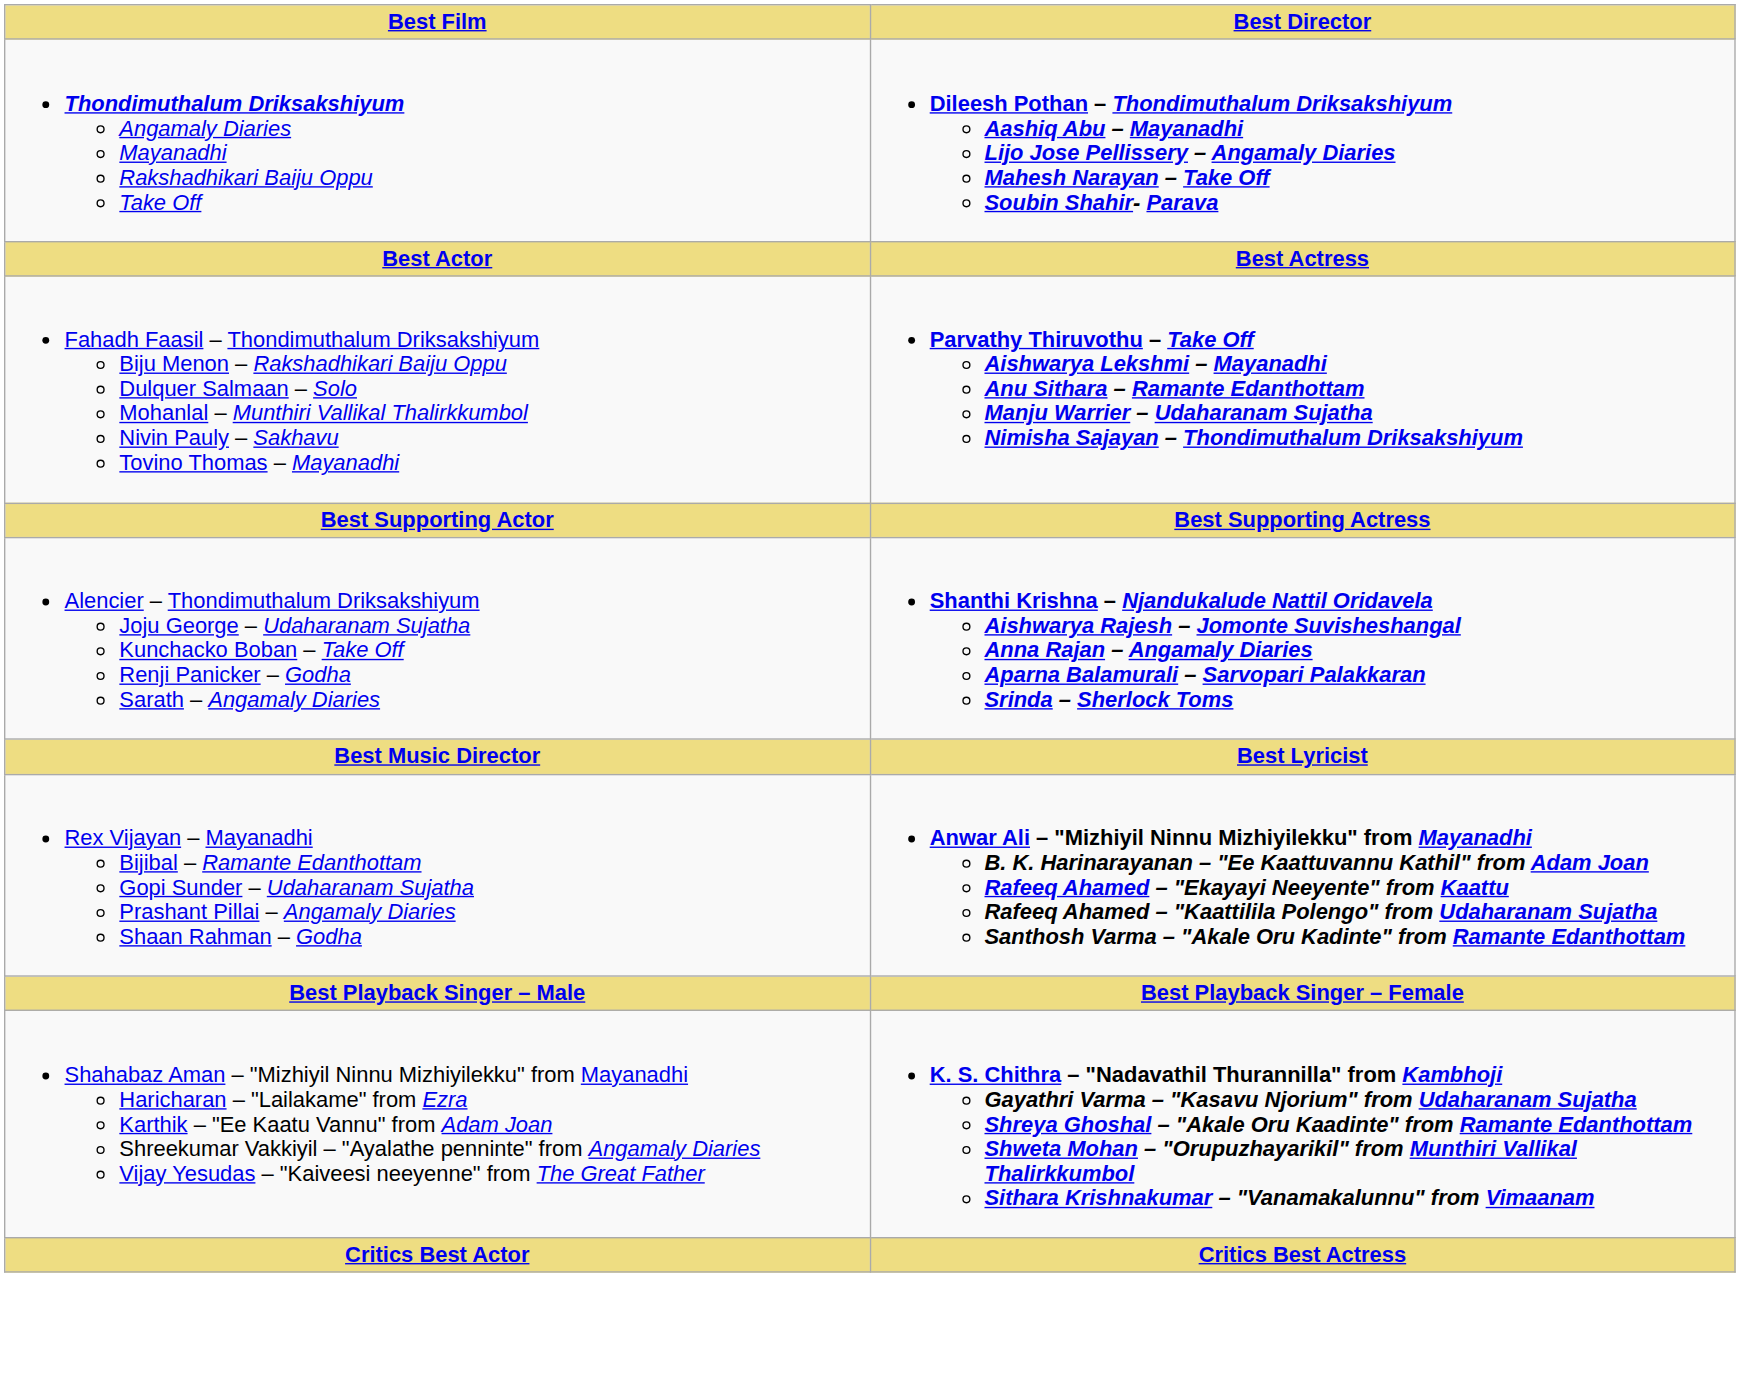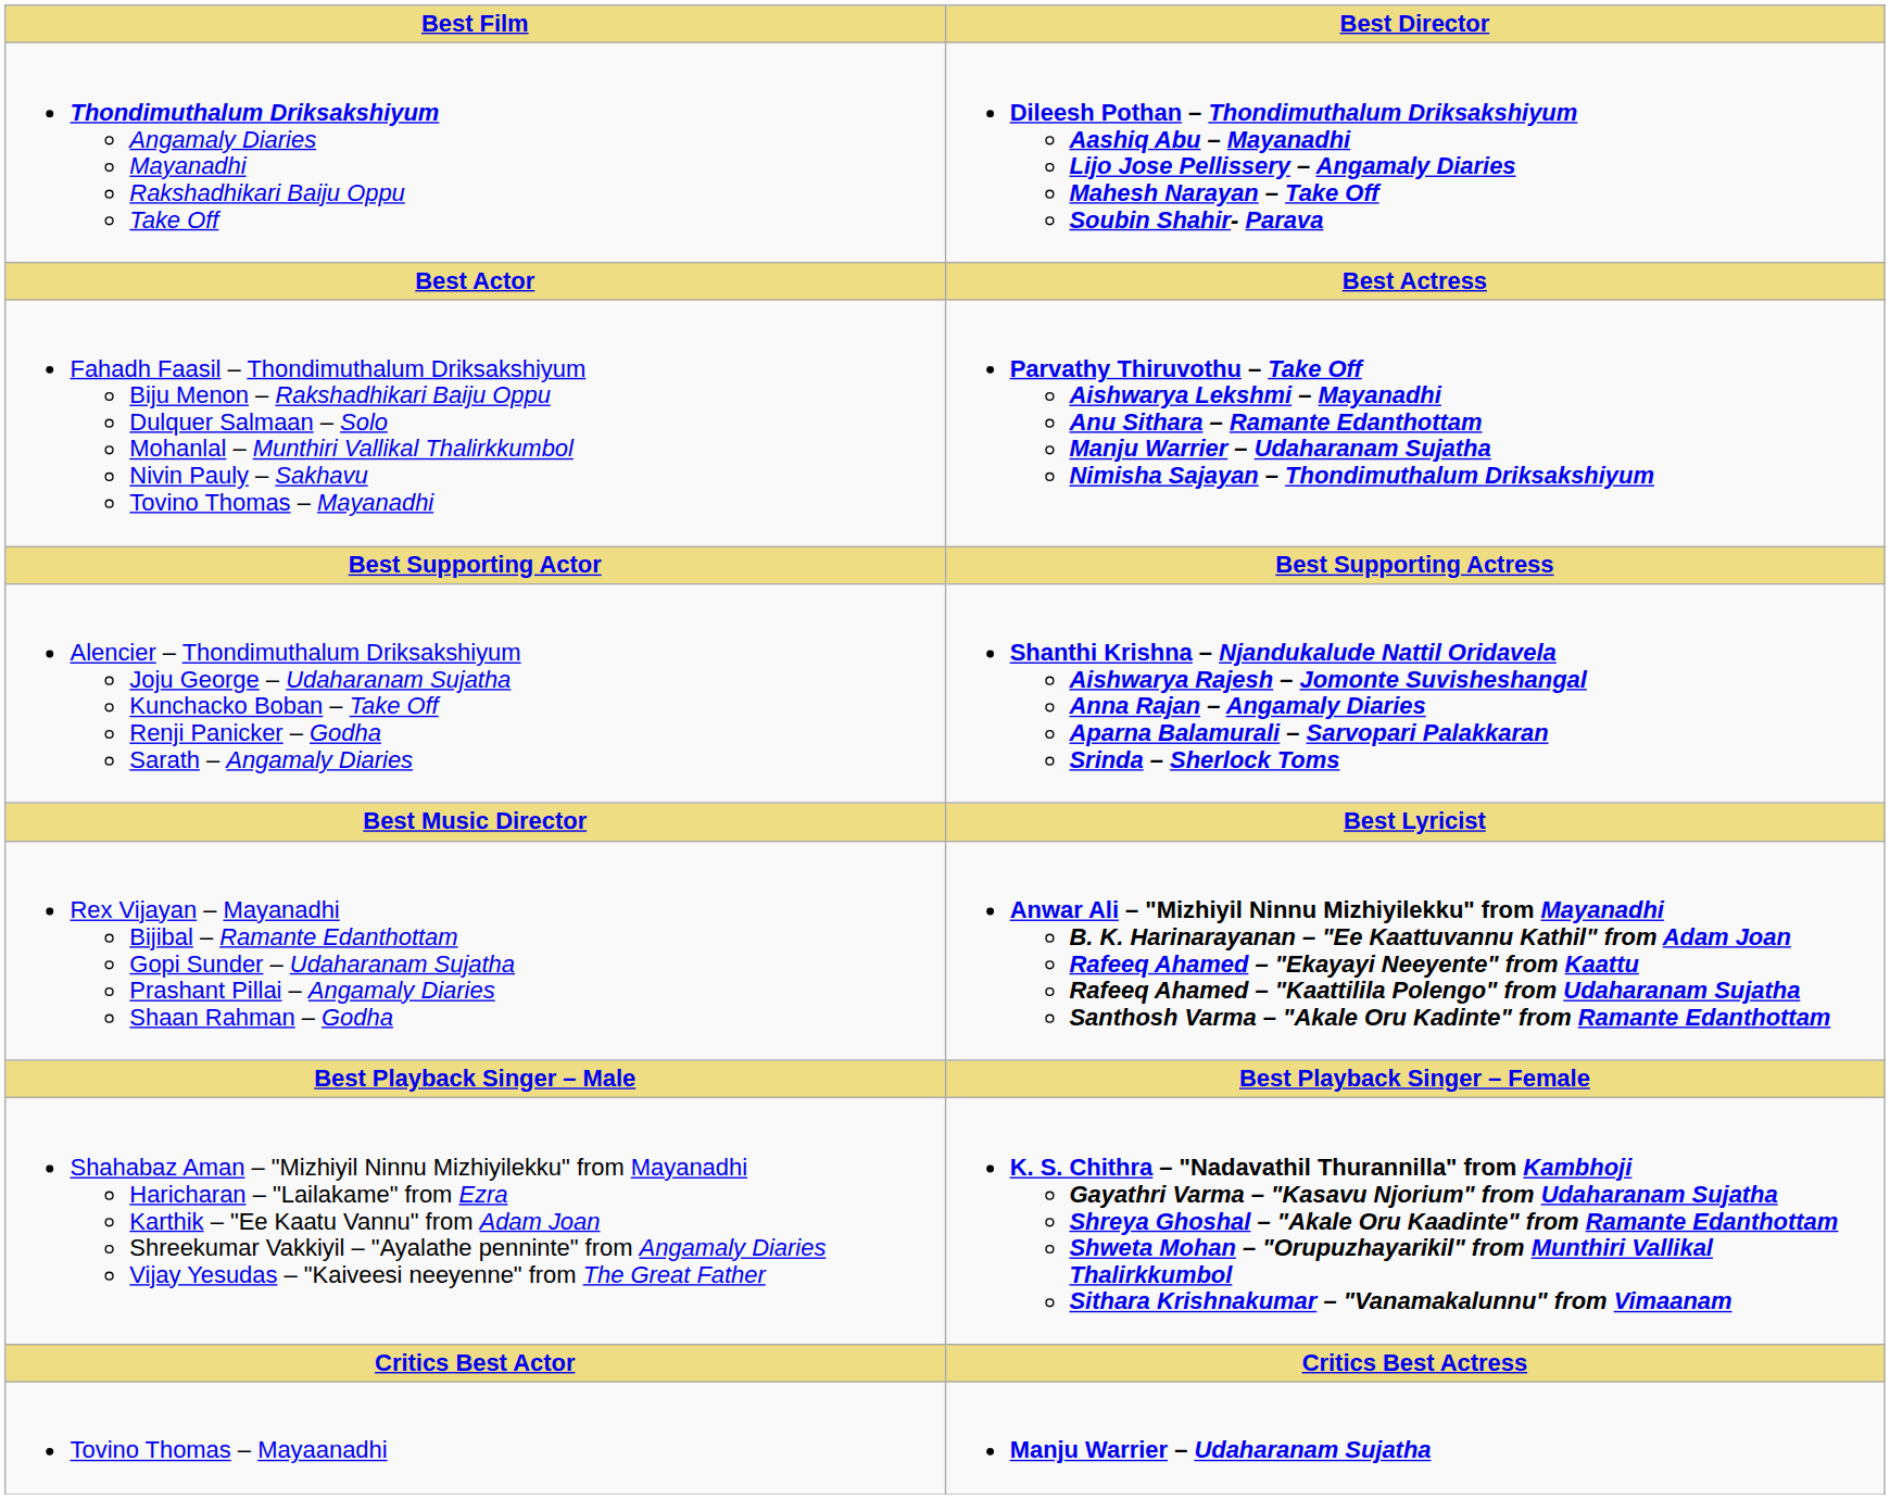 <table class="wikitable" width=100% |>
 <tr>
 <th ! style="background:#eedd82; text-align:center; width:50%;"><a href='#'>Best Film</a></th>
 <th ! style="background:#eedd82; text-align:center; width:50%;"><a href='#'>Best Director</a></th>
 </tr>
 <tr>
 <td valign="top"><br><ul><li><strong><em><a href='#'>Thondimuthalum Driksakshiyum</a></em></strong><ul><li><em><a href='#'>Angamaly Diaries</a></em></li><li><em><a href='#'>Mayanadhi</a></em></li><li><em><a href='#'>Rakshadhikari Baiju Oppu</a></em></li><li><em><a href='#'>Take Off</a></em></li></ul></li></ul></td>
 <td valign="top"><br><ul><li><strong><a href='#'>Dileesh Pothan</a> – <em><a href='#'>Thondimuthalum Driksakshiyum</a><strong><em><ul><li><a href='#'>Aashiq Abu</a> – </em><a href='#'>Mayanadhi</a><em></li><li><a href='#'>Lijo Jose Pellissery</a> – </em><a href='#'>Angamaly Diaries</a><em></li><li><a href='#'>Mahesh Narayan</a> – </em><a href='#'>Take Off</a><em></li><li><a href='#'>Soubin Shahir</a>- </em><a href='#'>Parava</a><em></li></ul></li></ul></td>
 </tr>
 <tr>
 <th ! style="background:#eedd82; text-align:center;"><a href='#'>Best Actor</a></th>
 <th ! style="background:#eedd82; text-align:center;"><a href='#'>Best Actress</a></th>
 </tr>
 <tr>
 <td valign="top"><br><ul><li></strong><a href='#'>Fahadh Faasil</a> – </em><a href='#'>Thondimuthalum Driksakshiyum</a></em></strong><ul><li><a href='#'>Biju Menon</a> – <em><a href='#'>Rakshadhikari Baiju Oppu</a></em></li><li><a href='#'>Dulquer Salmaan</a> – <em><a href='#'>Solo</a></em></li><li><a href='#'>Mohanlal</a> – <em><a href='#'>Munthiri Vallikal Thalirkkumbol</a></em></li><li><a href='#'>Nivin Pauly</a> – <em><a href='#'>Sakhavu</a></em></li><li><a href='#'>Tovino Thomas</a> – <em><a href='#'>Mayanadhi</a></em></li></ul></li></ul></td>
 <td valign="top"><br><ul><li><strong><a href='#'>Parvathy Thiruvothu</a> – <em><a href='#'>Take Off</a><strong><em><ul><li><a href='#'>Aishwarya Lekshmi</a> – </em><a href='#'>Mayanadhi</a><em></li><li><a href='#'>Anu Sithara</a> – </em><a href='#'>Ramante Edanthottam</a><em></li><li><a href='#'>Manju Warrier</a> – </em><a href='#'>Udaharanam Sujatha</a><em></li><li><a href='#'>Nimisha Sajayan</a> – </em><a href='#'>Thondimuthalum Driksakshiyum</a><em></li></ul></li></ul></td>
 </tr>
 <tr>
 <th ! style="background:#eedd82; text-align:center;"><a href='#'>Best Supporting Actor</a></th>
 <th ! style="background:#eedd82; text-align:center;"><a href='#'>Best Supporting Actress</a></th>
 </tr>
 <tr>
 <td valign="top"><br><ul><li></strong><a href='#'>Alencier</a> – </em><a href='#'>Thondimuthalum Driksakshiyum</a></em></strong><ul><li><a href='#'>Joju George</a> – <em><a href='#'>Udaharanam Sujatha</a></em></li><li><a href='#'>Kunchacko Boban</a> – <em><a href='#'>Take Off</a></em></li><li><a href='#'>Renji Panicker</a> – <em><a href='#'>Godha</a></em></li><li><a href='#'>Sarath</a> – <em><a href='#'>Angamaly Diaries</a></em></li></ul></li></ul></td>
 <td valign="top"><br><ul><li><strong><a href='#'>Shanthi Krishna</a> – <em><a href='#'>Njandukalude Nattil Oridavela</a><strong><em><ul><li><a href='#'>Aishwarya Rajesh</a> – </em><a href='#'>Jomonte Suvisheshangal</a><em></li><li><a href='#'>Anna Rajan</a>  – </em><a href='#'>Angamaly Diaries</a><em></li><li><a href='#'>Aparna Balamurali</a> – </em><a href='#'>Sarvopari Palakkaran</a><em></li><li><a href='#'>Srinda</a> – </em><a href='#'>Sherlock Toms</a><em></li></ul></li></ul></td>
 </tr>
 <tr>
 <th ! style="background:#eedd82; text-align:center;"><a href='#'>Best Music Director</a></th>
 <th ! style="background:#eedd82; text-align:center;"><a href='#'>Best Lyricist</a></th>
 </tr>
 <tr>
 <td valign="top"><br><ul><li></strong><a href='#'>Rex Vijayan</a> – </em><a href='#'>Mayanadhi</a></em></strong><ul><li><a href='#'>Bijibal</a> – <em><a href='#'>Ramante Edanthottam</a></em></li><li><a href='#'>Gopi Sunder</a> – <em><a href='#'>Udaharanam Sujatha</a></em></li><li><a href='#'>Prashant Pillai</a> – <em><a href='#'>Angamaly Diaries</a></em></li><li><a href='#'>Shaan Rahman</a> – <em><a href='#'>Godha</a></em></li></ul></li></ul></td>
 <td valign="top"><br><ul><li><strong><a href='#'>Anwar Ali</a> – "Mizhiyil Ninnu Mizhiyilekku" from <em><a href='#'>Mayanadhi</a><strong><em><ul><li>B. K. Harinarayanan – "Ee Kaattuvannu Kathil" from </em><a href='#'>Adam Joan</a><em></li><li><a href='#'>Rafeeq Ahamed</a> – "Ekayayi Neeyente" from </em><a href='#'>Kaattu</a><em></li><li>Rafeeq Ahamed – "Kaattilila Polengo" from </em><a href='#'>Udaharanam Sujatha</a><em></li><li>Santhosh Varma – "Akale Oru Kadinte" from </em><a href='#'>Ramante Edanthottam</a><em></li></ul></li></ul></td>
 </tr>
 <tr>
 <th ! style="background:#eedd82; text-align:center;"><a href='#'>Best Playback Singer – Male</a></th>
 <th ! style="background:#eedd82; text-align:center;"><a href='#'>Best Playback Singer – Female</a></th>
 </tr>
 <tr>
 <td valign="top"><br><ul><li></strong><a href='#'>Shahabaz Aman</a> – "Mizhiyil Ninnu Mizhiyilekku" from </em><a href='#'>Mayanadhi</a></em></strong><ul><li><a href='#'>Haricharan</a> – "Lailakame" from <em><a href='#'>Ezra</a></em></li><li><a href='#'>Karthik</a> – "Ee Kaatu Vannu" from <em><a href='#'>Adam Joan</a></em></li><li>Shreekumar Vakkiyil – "Ayalathe penninte" from <em><a href='#'>Angamaly Diaries</a></em></li><li><a href='#'>Vijay Yesudas</a> – "Kaiveesi neeyenne" from <em><a href='#'>The Great Father</a></em></li></ul></li></ul></td>
 <td valign="top"><br><ul><li><strong><a href='#'>K. S. Chithra</a> – "Nadavathil Thurannilla" from <em><a href='#'>Kambhoji</a><strong><em><ul><li>Gayathri Varma – "Kasavu Njorium" from </em><a href='#'>Udaharanam Sujatha</a><em></li><li><a href='#'>Shreya Ghoshal</a> – "Akale Oru Kaadinte" from </em><a href='#'>Ramante Edanthottam</a><em></li><li><a href='#'>Shweta Mohan</a> – "Orupuzhayarikil" from </em><a href='#'>Munthiri Vallikal Thalirkkumbol</a><em></li><li><a href='#'>Sithara Krishnakumar</a> – "Vanamakalunnu" from </em><a href='#'>Vimaanam</a><em></li></ul></li></ul></td>
 </tr>
 <tr>
 <th ! style="background:#eedd82; text-align:center;"><a href='#'>Critics Best Actor</a></th>
 <th ! style="background:#eedd82; text-align:center;"><a href='#'></strong>Critics Best Actress<strong></a></th>
 </tr>
+<tr>
+<td><br><ul><li></strong><a href='#'>Tovino Thomas</a> – </em><a href='#'>Mayaanadhi</a></em></strong></li></ul></td>
+<td><br><ul><li><strong><a href='#'>Manju Warrier</a> – <em><a href='#'>Udaharanam Sujatha</a><strong><em></li></ul></td>
+</tr>
 </table>
